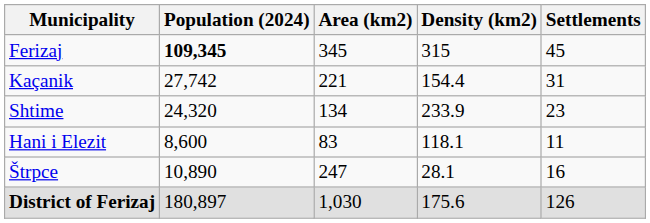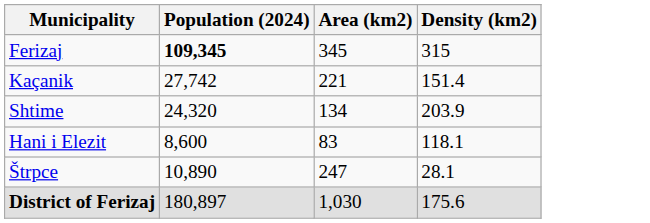 <table class="wikitable sortable">
 <tr>
 <th>Municipality</th>
 <th>Population (2024)</th>
 <th>Area (km2)</th>
 <th>Density (km2)</th>
-<th>Settlements</th>
 </tr>
 <tr>
 <td><a href='#'>Ferizaj</a></td>
 <td><strong>109,345</strong></td>
 <td>345</td>
 <td>315</td>
-<td>45</td>
 </tr>
 <tr>
 <td><a href='#'>Kaçanik</a></td>
 <td>27,742</td>
 <td>221</td>
-<td>154.4</td>
-<td>31</td>
+<td>151.4</td>
 </tr>
 <tr>
 <td><a href='#'>Shtime</a></td>
 <td>24,320</td>
 <td>134</td>
-<td>233.9</td>
-<td>23</td>
+<td>203.9</td>
 </tr>
 <tr>
 <td><a href='#'>Hani i Elezit</a></td>
 <td>8,600</td>
 <td>83</td>
 <td>118.1</td>
-<td>11</td>
 </tr>
 <tr>
 <td><a href='#'>Štrpce</a></td>
 <td>10,890</td>
 <td>247</td>
 <td>28.1</td>
-<td>16</td>
 </tr>
 <tr class="sortbottom" bgcolor="#e0e0e0">
 <td><strong>District of Ferizaj</strong></td>
 <td>180,897</td>
 <td>1,030</td>
 <td>175.6</td>
-<td>126</td>
 </tr>
 </table>
